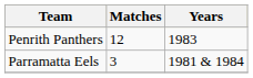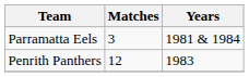 <table class="wikitable">
 <tr bgcolor=#bdb76b>
 <th>Team</th>
 <th>Matches</th>
 <th>Years</th>
 </tr>
 <tr>
+<td>Parramatta Eels</td>
+<td>3</td>
+<td>1981 & 1984</td>
+</tr>
+<tr>
 <td>Penrith Panthers</td>
 <td>12</td>
 <td>1983</td>
 </tr>
 <tr>
-<td>Parramatta Eels</td>
-<td>3</td>
-<td>1981 & 1984</td>
-</tr>
-<tr>
 </tr>
 </table>
